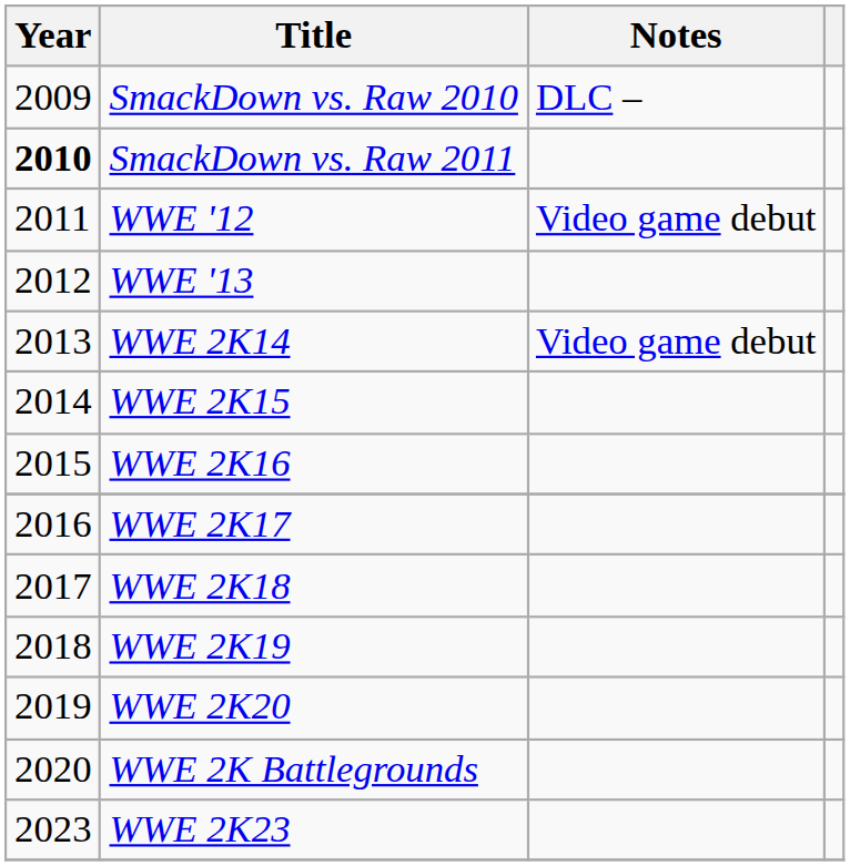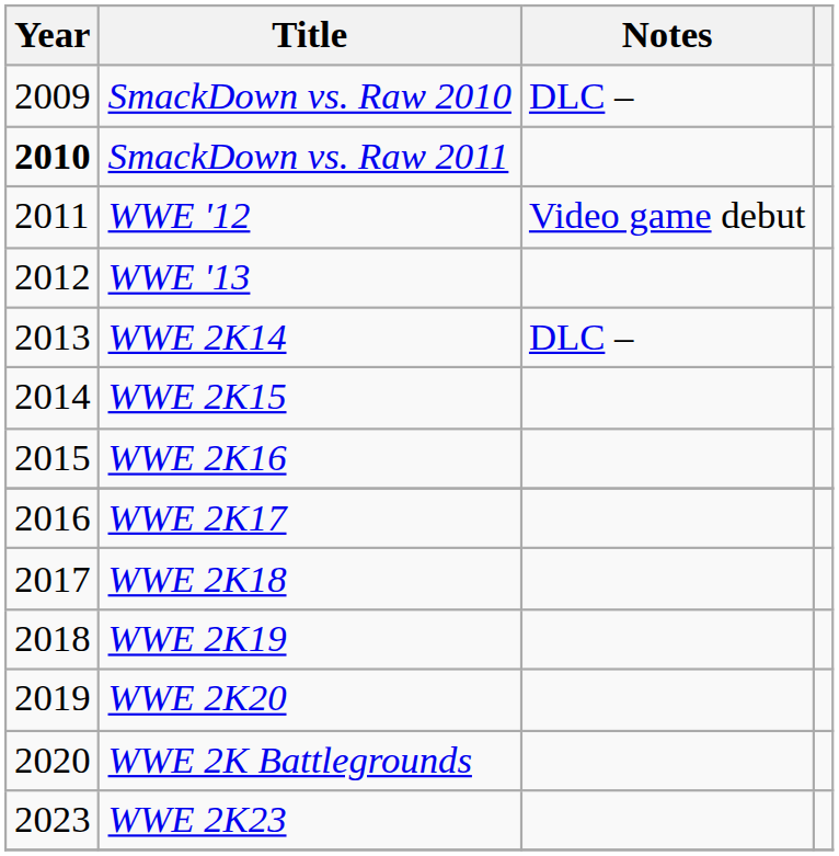 <table class="wikitable sortable plainrowheaders">
 <tr>
 <th scope="col">Year</th>
 <th scope="col">Title</th>
 <th scope="col" class="unsortable">Notes</th>
 <th scope="col" class="unsortable"></th>
 </tr>
 <tr>
 <td>2009</td>
 <td><em><a href='#'>SmackDown vs. Raw 2010</a></em></td>
 <td><a href='#'>DLC</a> – </td>
 <td></td>
 </tr>
 <tr>
 <td><strong>2010</strong></td>
 <td><em><a href='#'>SmackDown vs. Raw 2011</a></em></td>
 <td></td>
 <td></td>
 </tr>
 <tr>
 <td>2011</td>
 <td><em><a href='#'>WWE '12</a></em></td>
 <td><a href='#'>Video game</a> debut</td>
 <td></td>
 </tr>
 <tr>
 <td>2012</td>
 <td><em><a href='#'>WWE '13</a></em></td>
 <td></td>
 <td></td>
 </tr>
 <tr>
 <td>2013</td>
 <td><em><a href='#'>WWE 2K14</a></em></td>
-<td><a href='#'>Video game</a> debut</td>
+<td><a href='#'>DLC</a> – </td>
 <td></td>
 </tr>
 <tr>
 <td>2014</td>
 <td><em><a href='#'>WWE 2K15</a></em></td>
 <td></td>
 <td></td>
 </tr>
 <tr>
 <td>2015</td>
 <td><em><a href='#'>WWE 2K16</a></em></td>
 <td></td>
 <td></td>
 </tr>
 <tr>
 </tr>
 <tr>
 <td>2016</td>
 <td><em><a href='#'>WWE 2K17</a></em></td>
 <td></td>
 <td></td>
 </tr>
 <tr>
 <td>2017</td>
 <td><em><a href='#'>WWE 2K18</a></em></td>
 <td></td>
 <td></td>
 </tr>
 <tr>
 <td>2018</td>
 <td><em><a href='#'>WWE 2K19</a></em></td>
 <td></td>
 <td></td>
 </tr>
 <tr>
 <td>2019</td>
 <td><em><a href='#'>WWE 2K20</a></em></td>
 <td></td>
 <td></td>
 </tr>
 <tr>
 <td>2020</td>
 <td><em><a href='#'>WWE 2K Battlegrounds</a></em></td>
 <td></td>
 <td></td>
 </tr>
 <tr>
 <td>2023</td>
 <td><em><a href='#'>WWE 2K23</a></em></td>
 <td></td>
 <td></td>
 </tr>
 <tr>
 </tr>
 </table>
